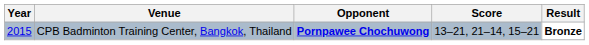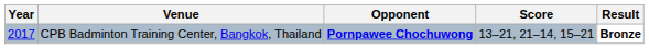 <table class="sortable wikitable" style="font-size: 90%;">
 <tr>
 <th>Year</th>
 <th>Venue</th>
 <th>Opponent</th>
 <th>Score</th>
 <th>Result</th>
 </tr>
 <tr style="background:#AABBCC">
-<td align="center"><a href='#'>2015</a></td>
+<td align="center"><a href='#'>2017</a></td>
 <td align="left">CPB Badminton Training Center, <a href='#'>Bangkok</a>, Thailand</td>
 <td align="left"><strong> <a href='#'>Pornpawee Chochuwong</a></strong></td>
 <td align="left">13–21, 21–14, 15–21</td>
 <td style="text-align:left; background:white"> <strong>Bronze</strong></td>
 </tr>
 </table>
